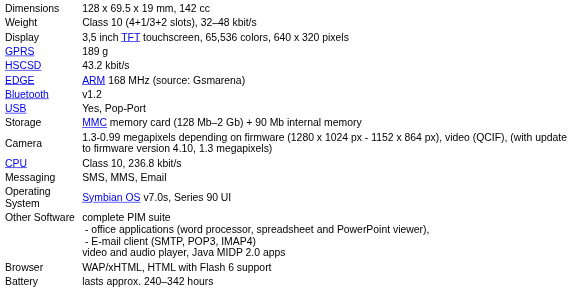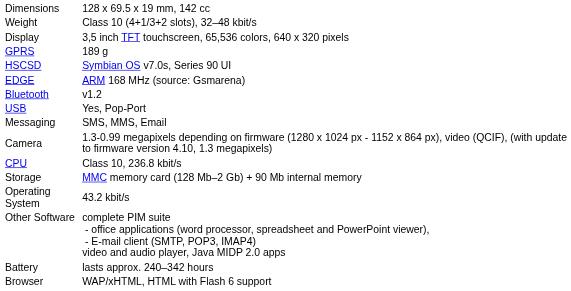 <table>
 <tr>
 <td>Dimensions</td>
 <td>128 x 69.5 x 19 mm, 142 cc</td>
 </tr>
 <tr>
 <td>Weight</td>
 <td>Class 10 (4+1/3+2 slots), 32–48 kbit/s</td>
 </tr>
 <tr>
 <td>Display</td>
 <td>3,5 inch <a href='#'>TFT</a> touchscreen, 65,536 colors, 640 x 320 pixels</td>
 </tr>
 <tr>
 <td><a href='#'>GPRS</a></td>
 <td>189 g</td>
 </tr>
 <tr>
 <td><a href='#'>HSCSD</a></td>
-<td>43.2 kbit/s</td>
+<td><a href='#'>Symbian OS</a> v7.0s, Series 90 UI</td>
 </tr>
 <tr>
 <td><a href='#'>EDGE</a></td>
 <td><a href='#'>ARM</a> 168 MHz (source: Gsmarena)</td>
 </tr>
 <tr>
 <td><a href='#'>Bluetooth</a></td>
 <td>v1.2</td>
 </tr>
 <tr>
 <td><a href='#'>USB</a></td>
 <td>Yes, Pop-Port</td>
 </tr>
 <tr>
-<td>Storage</td>
-<td><a href='#'>MMC</a> memory card (128 Mb–2 Gb) + 90 Mb internal memory</td>
+<td>Messaging</td>
+<td>SMS, MMS, Email</td>
 </tr>
 <tr>
 <td>Camera</td>
 <td>1.3-0.99 megapixels depending on firmware (1280 x 1024 px - 1152 x 864 px), video (QCIF), (with update to firmware version 4.10, 1.3 megapixels)</td>
 </tr>
 <tr>
 <td><a href='#'>CPU</a></td>
 <td>Class 10, 236.8 kbit/s</td>
 </tr>
 <tr>
-<td>Messaging</td>
-<td>SMS, MMS, Email</td>
+<td>Storage</td>
+<td><a href='#'>MMC</a> memory card (128 Mb–2 Gb) + 90 Mb internal memory</td>
 </tr>
 <tr>
 <td>Operating System</td>
-<td><a href='#'>Symbian OS</a> v7.0s, Series 90 UI</td>
+<td>43.2 kbit/s</td>
 </tr>
 <tr valign=top>
 <td>Other Software</td>
 <td>complete PIM suite<br> - office applications (word processor, spreadsheet and PowerPoint viewer),<br> - E-mail client (SMTP, POP3, IMAP4)<br>video and audio player, Java MIDP 2.0 apps</td>
 </tr>
 <tr>
+<td>Battery</td>
+<td>lasts approx. 240–342 hours</td>
+</tr>
+<tr>
 <td>Browser</td>
 <td>WAP/xHTML, HTML with Flash 6 support</td>
 </tr>
-<tr>
-<td>Battery</td>
-<td>lasts approx. 240–342 hours</td>
-</tr>
 </table>
